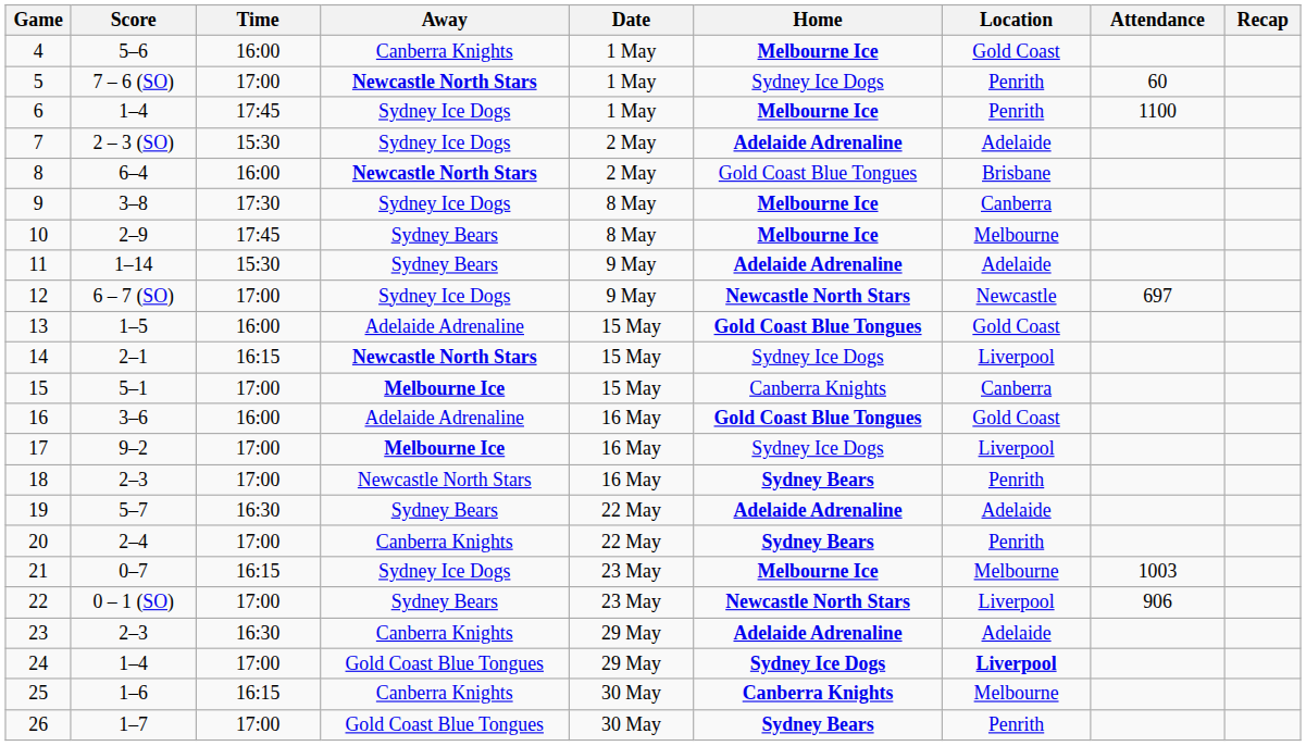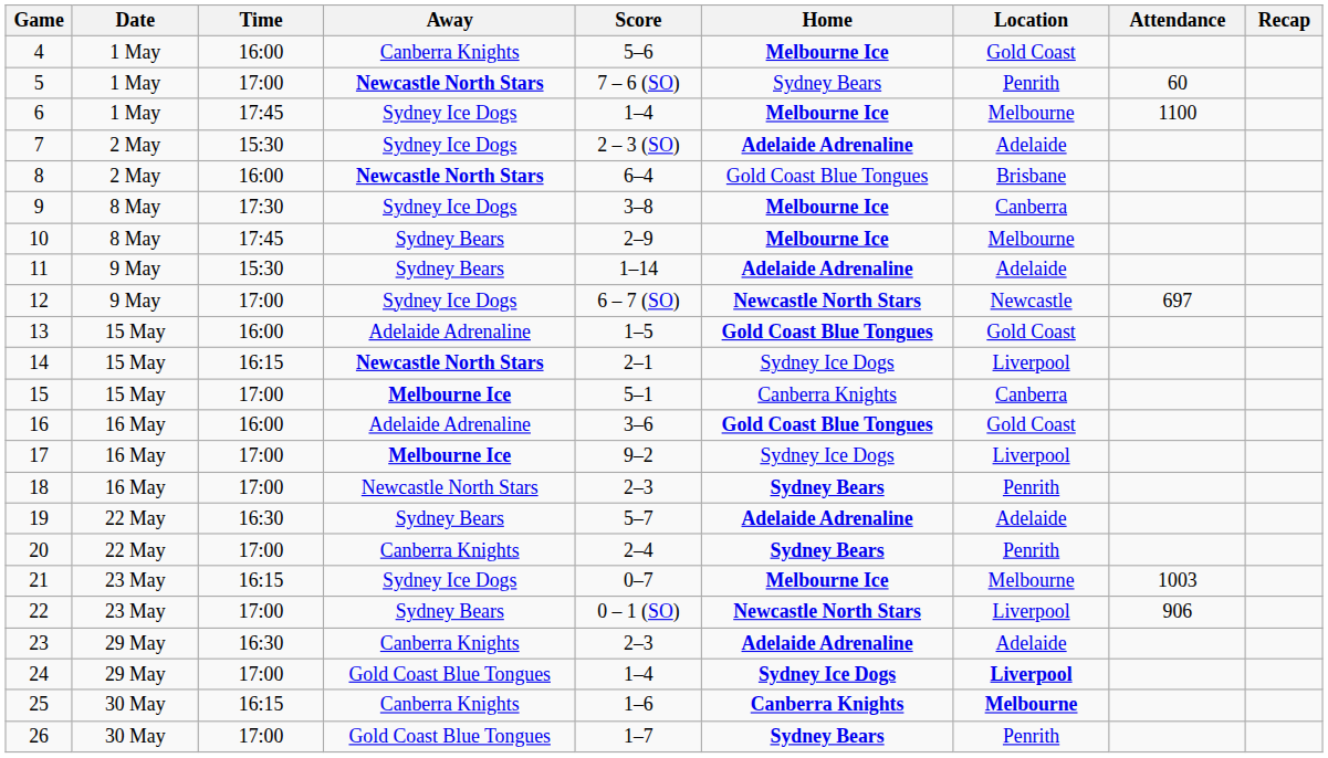 <table class="wikitable" width="85%" style="margin: 1em auto 1em auto">
 <tr>
 <th width="1%">Game</th>
-<th width="6%">Score</th>
+<th width="6%">Date</th>
 <th width="6%">Time</th>
 <th width="12%">Away</th>
-<th width="6%">Date</th>
+<th width="6%">Score</th>
 <th width="12%">Home</th>
 <th width="7%">Location</th>
 <th width="4%">Attendance</th>
 <th width="2%">Recap</th>
 </tr>
 <tr align="center">
 <td>4</td>
-<td>5–6</td>
+<td>1 May</td>
 <td>16:00</td>
 <td><a href='#'>Canberra Knights</a></td>
-<td>1 May</td>
+<td>5–6</td>
 <td><strong><a href='#'>Melbourne Ice</a></strong></td>
 <td><a href='#'>Gold Coast</a></td>
 <td></td>
 <td></td>
 </tr>
 <tr align="center">
 <td>5</td>
-<td>7 – 6 (<a href='#'>SO</a>)</td>
+<td>1 May</td>
 <td>17:00</td>
 <td><strong><a href='#'>Newcastle North Stars</a></strong></td>
-<td>1 May</td>
-<td><a href='#'>Sydney Ice Dogs</a></td>
+<td>7 – 6 (<a href='#'>SO</a>)</td>
+<td><a href='#'>Sydney Bears</a></td>
 <td><a href='#'>Penrith</a></td>
 <td>60</td>
 <td></td>
 </tr>
 <tr align="center">
 <td>6</td>
-<td>1–4</td>
+<td>1 May</td>
 <td>17:45</td>
 <td><a href='#'>Sydney Ice Dogs</a></td>
-<td>1 May</td>
+<td>1–4</td>
 <td><strong><a href='#'>Melbourne Ice</a></strong></td>
-<td><a href='#'>Penrith</a></td>
+<td><a href='#'>Melbourne</a></td>
 <td>1100</td>
 <td></td>
 </tr>
 <tr align="center">
 <td>7</td>
-<td>2 – 3 (<a href='#'>SO</a>)</td>
+<td>2 May</td>
 <td>15:30</td>
 <td><a href='#'>Sydney Ice Dogs</a></td>
-<td>2 May</td>
+<td>2 – 3 (<a href='#'>SO</a>)</td>
 <td><strong><a href='#'>Adelaide Adrenaline</a></strong></td>
 <td><a href='#'>Adelaide</a></td>
 <td></td>
 <td></td>
 </tr>
 <tr align="center">
 <td>8</td>
-<td>6–4</td>
+<td>2 May</td>
 <td>16:00</td>
 <td><strong><a href='#'>Newcastle North Stars</a></strong></td>
-<td>2 May</td>
+<td>6–4</td>
 <td><a href='#'>Gold Coast Blue Tongues</a></td>
 <td><a href='#'>Brisbane</a></td>
 <td></td>
 <td></td>
 </tr>
 <tr align="center">
 <td>9</td>
-<td>3–8</td>
+<td>8 May</td>
 <td>17:30</td>
 <td><a href='#'>Sydney Ice Dogs</a></td>
-<td>8 May</td>
+<td>3–8</td>
 <td><strong><a href='#'>Melbourne Ice</a></strong></td>
 <td><a href='#'>Canberra</a></td>
 <td></td>
 <td></td>
 </tr>
 <tr align="center">
 <td>10</td>
-<td>2–9</td>
+<td>8 May</td>
 <td>17:45</td>
 <td><a href='#'>Sydney Bears</a></td>
-<td>8 May</td>
+<td>2–9</td>
 <td><strong><a href='#'>Melbourne Ice</a></strong></td>
 <td><a href='#'>Melbourne</a></td>
 <td></td>
 <td></td>
 </tr>
 <tr align="center">
 <td>11</td>
-<td>1–14</td>
+<td>9 May</td>
 <td>15:30</td>
 <td><a href='#'>Sydney Bears</a></td>
-<td>9 May</td>
+<td>1–14</td>
 <td><strong><a href='#'>Adelaide Adrenaline</a></strong></td>
 <td><a href='#'>Adelaide</a></td>
 <td></td>
 <td></td>
 </tr>
 <tr align="center">
 <td>12</td>
-<td>6 – 7 (<a href='#'>SO</a>)</td>
+<td>9 May</td>
 <td>17:00</td>
 <td><a href='#'>Sydney Ice Dogs</a></td>
-<td>9 May</td>
+<td>6 – 7 (<a href='#'>SO</a>)</td>
 <td><strong><a href='#'>Newcastle North Stars</a></strong></td>
 <td><a href='#'>Newcastle</a></td>
 <td>697</td>
 <td></td>
 </tr>
 <tr align="center">
 <td>13</td>
-<td>1–5</td>
+<td>15 May</td>
 <td>16:00</td>
 <td><a href='#'>Adelaide Adrenaline</a></td>
-<td>15 May</td>
+<td>1–5</td>
 <td><strong><a href='#'>Gold Coast Blue Tongues</a></strong></td>
 <td><a href='#'>Gold Coast</a></td>
 <td></td>
 <td></td>
 </tr>
 <tr align="center">
 <td>14</td>
-<td>2–1</td>
+<td>15 May</td>
 <td>16:15</td>
 <td><strong><a href='#'>Newcastle North Stars</a></strong></td>
-<td>15 May</td>
+<td>2–1</td>
 <td><a href='#'>Sydney Ice Dogs</a></td>
 <td><a href='#'>Liverpool</a></td>
 <td></td>
 <td></td>
 </tr>
 <tr align="center">
 <td>15</td>
-<td>5–1</td>
+<td>15 May</td>
 <td>17:00</td>
 <td><strong><a href='#'>Melbourne Ice</a></strong></td>
-<td>15 May</td>
+<td>5–1</td>
 <td><a href='#'>Canberra Knights</a></td>
 <td><a href='#'>Canberra</a></td>
 <td></td>
 <td></td>
 </tr>
 <tr align="center">
 <td>16</td>
-<td>3–6</td>
+<td>16 May</td>
 <td>16:00</td>
 <td><a href='#'>Adelaide Adrenaline</a></td>
-<td>16 May</td>
+<td>3–6</td>
 <td><strong><a href='#'>Gold Coast Blue Tongues</a></strong></td>
 <td><a href='#'>Gold Coast</a></td>
 <td></td>
 <td></td>
 </tr>
 <tr align="center">
 <td>17</td>
-<td>9–2</td>
+<td>16 May</td>
 <td>17:00</td>
 <td><strong><a href='#'>Melbourne Ice</a></strong></td>
-<td>16 May</td>
+<td>9–2</td>
 <td><a href='#'>Sydney Ice Dogs</a></td>
 <td><a href='#'>Liverpool</a></td>
 <td></td>
 <td></td>
 </tr>
 <tr align="center">
 <td>18</td>
-<td>2–3</td>
+<td>16 May</td>
 <td>17:00</td>
 <td><a href='#'>Newcastle North Stars</a></td>
-<td>16 May</td>
+<td>2–3</td>
 <td><strong><a href='#'>Sydney Bears</a></strong></td>
 <td><a href='#'>Penrith</a></td>
 <td></td>
 <td></td>
 </tr>
 <tr align="center">
 <td>19</td>
-<td>5–7</td>
+<td>22 May</td>
 <td>16:30</td>
 <td><a href='#'>Sydney Bears</a></td>
-<td>22 May</td>
+<td>5–7</td>
 <td><strong><a href='#'>Adelaide Adrenaline</a></strong></td>
 <td><a href='#'>Adelaide</a></td>
 <td></td>
 <td></td>
 </tr>
 <tr align="center">
 <td>20</td>
-<td>2–4</td>
+<td>22 May</td>
 <td>17:00</td>
 <td><a href='#'>Canberra Knights</a></td>
-<td>22 May</td>
+<td>2–4</td>
 <td><strong><a href='#'>Sydney Bears</a></strong></td>
 <td><a href='#'>Penrith</a></td>
 <td></td>
 <td></td>
 </tr>
 <tr align="center">
 <td>21</td>
-<td>0–7</td>
+<td>23 May</td>
 <td>16:15</td>
 <td><a href='#'>Sydney Ice Dogs</a></td>
-<td>23 May</td>
+<td>0–7</td>
 <td><strong><a href='#'>Melbourne Ice</a></strong></td>
 <td><a href='#'>Melbourne</a></td>
 <td>1003</td>
 <td></td>
 </tr>
 <tr align="center">
 <td>22</td>
-<td>0 – 1 (<a href='#'>SO</a>)</td>
+<td>23 May</td>
 <td>17:00</td>
 <td><a href='#'>Sydney Bears</a></td>
-<td>23 May</td>
+<td>0 – 1 (<a href='#'>SO</a>)</td>
 <td><strong><a href='#'>Newcastle North Stars</a></strong></td>
 <td><a href='#'>Liverpool</a></td>
 <td>906</td>
 <td></td>
 </tr>
 <tr align="center">
 <td>23</td>
-<td>2–3</td>
+<td>29 May</td>
 <td>16:30</td>
 <td><a href='#'>Canberra Knights</a></td>
-<td>29 May</td>
+<td>2–3</td>
 <td><strong><a href='#'>Adelaide Adrenaline</a></strong></td>
 <td><a href='#'>Adelaide</a></td>
 <td></td>
 <td></td>
 </tr>
 <tr align="center">
 <td>24</td>
-<td>1–4</td>
+<td>29 May</td>
 <td>17:00</td>
 <td><a href='#'>Gold Coast Blue Tongues</a></td>
-<td>29 May</td>
+<td>1–4</td>
 <td><strong><a href='#'>Sydney Ice Dogs</a></strong></td>
 <td><strong><a href='#'>Liverpool</a></strong></td>
 <td></td>
 <td></td>
 </tr>
 <tr align="center">
 <td>25</td>
-<td>1–6</td>
+<td>30 May</td>
 <td>16:15</td>
 <td><a href='#'>Canberra Knights</a></td>
-<td>30 May</td>
+<td>1–6</td>
 <td><strong><a href='#'>Canberra Knights</a></strong></td>
-<td><a href='#'>Melbourne</a></td>
+<td><strong><a href='#'>Melbourne</a></strong></td>
 <td></td>
 <td></td>
 </tr>
 <tr align="center">
 <td>26</td>
-<td>1–7</td>
+<td>30 May</td>
 <td>17:00</td>
 <td><a href='#'>Gold Coast Blue Tongues</a></td>
-<td>30 May</td>
+<td>1–7</td>
 <td><strong><a href='#'>Sydney Bears</a></strong></td>
 <td><a href='#'>Penrith</a></td>
 <td></td>
 <td></td>
 </tr>
 </table>
